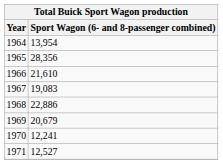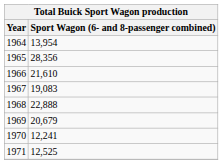 <table class="wikitable">
 <tr>
 <th colspan="2">Total Buick Sport Wagon production</th>
 </tr>
 <tr>
 <th>Year</th>
 <th>Sport Wagon (6- and 8-passenger combined)</th>
 </tr>
 <tr>
 <td>1964</td>
 <td>13,954</td>
 </tr>
 <tr>
 <td>1965</td>
 <td>28,356</td>
 </tr>
 <tr>
 <td>1966</td>
 <td>21,610</td>
 </tr>
 <tr>
 <td>1967</td>
 <td>19,083</td>
 </tr>
 <tr>
 <td>1968</td>
-<td>22,886</td>
+<td>22,888</td>
 </tr>
 <tr>
 <td>1969</td>
 <td>20,679</td>
 </tr>
 <tr>
 <td>1970</td>
 <td>12,241</td>
 </tr>
 <tr>
 <td>1971</td>
-<td>12,527</td>
+<td>12,525</td>
 </tr>
 <tr>
 </tr>
 </table>
